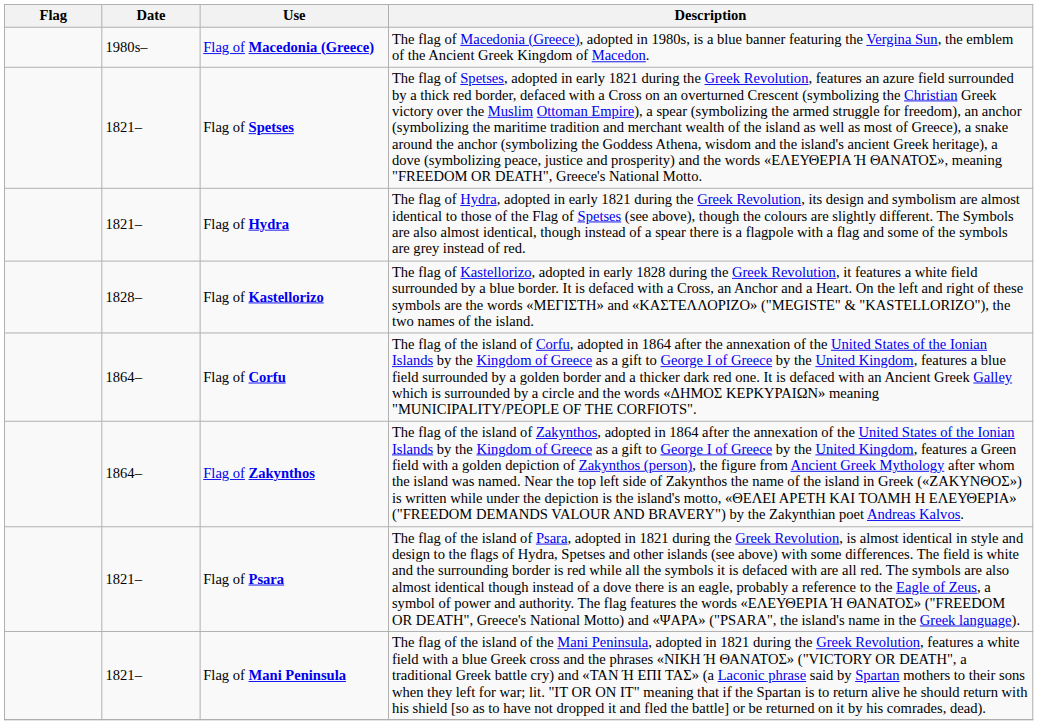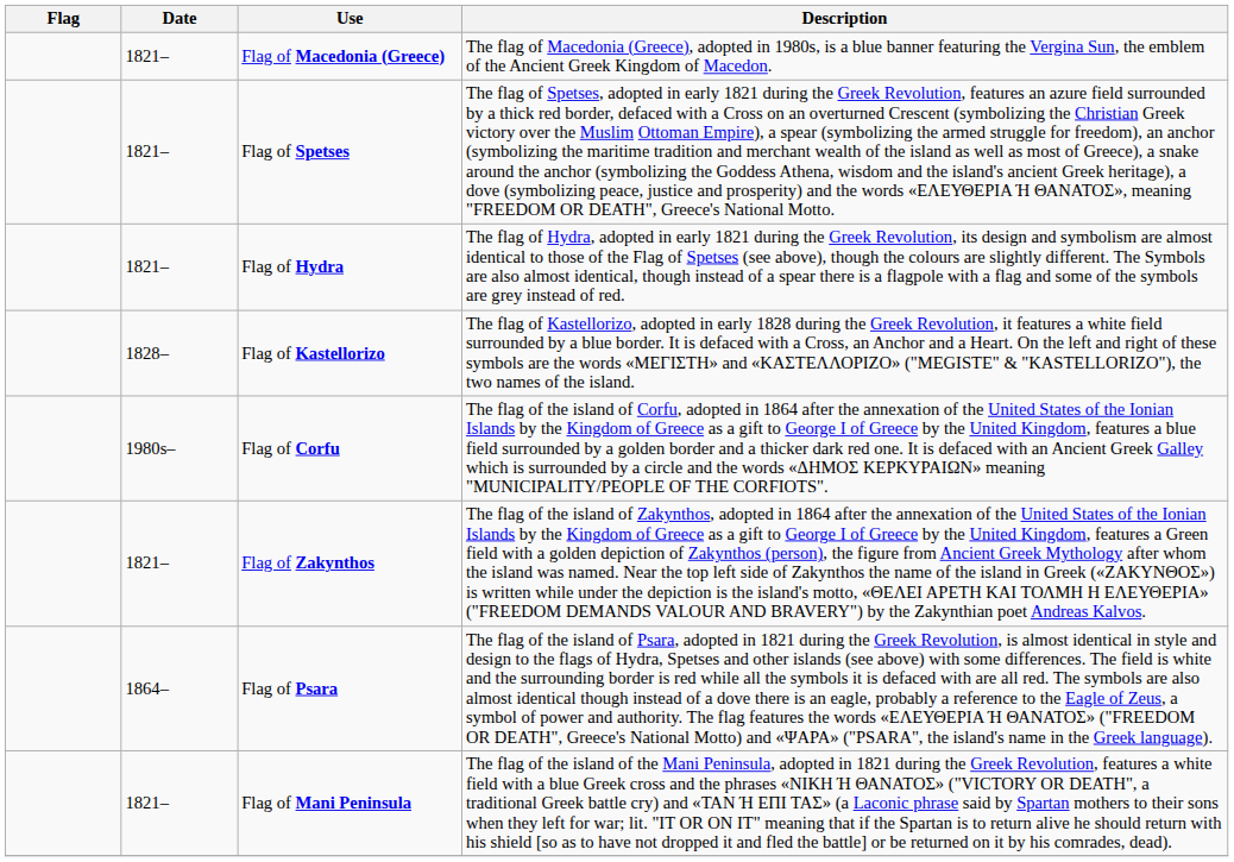 <table class="wikitable sortable">
 <tr>
 <th style="width:100px;">Flag</th>
 <th style="width:100px;">Date</th>
 <th style="width:200px;">Use</th>
 <th style="width:700px;">Description</th>
 </tr>
 <tr>
 <td></td>
-<td>1980s–</td>
+<td>1821–</td>
 <td><a href='#'>Flag of</a> <strong><a href='#'>Macedonia (Greece)</a></strong></td>
 <td>The flag of <a href='#'>Macedonia (Greece)</a>, adopted in 1980s, is a blue banner featuring the <a href='#'>Vergina Sun</a>, the emblem of the Ancient Greek Kingdom of <a href='#'>Macedon</a>.</td>
 </tr>
 <tr>
 <td></td>
 <td>1821–</td>
 <td>Flag of <strong><a href='#'>Spetses</a></strong></td>
 <td>The flag of <a href='#'>Spetses</a>, adopted in early 1821 during the <a href='#'>Greek Revolution</a>, features an azure field surrounded by a thick red border, defaced with a Cross on an overturned Crescent (symbolizing the <a href='#'>Christian</a> Greek victory over the <a href='#'>Muslim</a> <a href='#'>Ottoman Empire</a>), a spear (symbolizing the armed struggle for freedom), an anchor (symbolizing the maritime tradition and merchant wealth of the island as well as most of Greece), a snake around the anchor (symbolizing the Goddess Athena, wisdom and the island's ancient Greek heritage), a dove (symbolizing peace, justice and prosperity) and the words «ΕΛΕΥΘΕΡΙΑ Ή ΘΑΝΑΤΟΣ», meaning "FREEDOM OR DEATH", Greece's National Motto.</td>
 </tr>
 <tr>
 <td></td>
 <td>1821–</td>
 <td>Flag of <strong><a href='#'>Hydra</a></strong></td>
 <td>The flag of <a href='#'>Hydra</a>, adopted in early 1821 during the <a href='#'>Greek Revolution</a>, its design and symbolism are almost identical to those of the Flag of <a href='#'>Spetses</a> (see above), though the colours are slightly different. The Symbols are also almost identical, though instead of a spear there is a flagpole with a flag and some of the symbols are grey instead of red.</td>
 </tr>
 <tr>
 <td></td>
 <td>1828–</td>
 <td>Flag of <strong><a href='#'>Kastellorizo</a></strong></td>
 <td>The flag of <a href='#'>Kastellorizo</a>, adopted in early 1828 during the <a href='#'>Greek Revolution</a>, it features a white field surrounded by a blue border. It is defaced with a Cross, an Anchor and a Heart. On the left and right of these symbols are the words «ΜΕΓΙΣΤΗ» and «ΚΑΣΤΕΛΛΟΡΙΖΟ» ("MEGISTE" & "KASTELLORIZO"), the two names of the island.</td>
 </tr>
 <tr>
 <td></td>
-<td>1864–</td>
+<td>1980s–</td>
 <td>Flag of <strong><a href='#'>Corfu</a></strong></td>
 <td>The flag of the island of <a href='#'>Corfu</a>, adopted in 1864 after the annexation of the <a href='#'>United States of the Ionian Islands</a> by the <a href='#'>Kingdom of Greece</a> as a gift to <a href='#'>George I of Greece</a> by the <a href='#'>United Kingdom</a>, features a blue field surrounded by a golden border and a thicker dark red one. It is defaced with an Ancient Greek <a href='#'>Galley</a> which is surrounded by a circle and the words «ΔΗΜΟΣ ΚΕΡΚΥΡΑΙΩΝ» meaning "MUNICIPALITY/PEOPLE OF THE CORFIOTS".</td>
 </tr>
 <tr>
 <td></td>
-<td>1864–</td>
+<td>1821–</td>
 <td><a href='#'>Flag of</a> <strong><a href='#'>Zakynthos</a></strong></td>
 <td>The flag of the island of <a href='#'>Zakynthos</a>, adopted in 1864 after the annexation of the <a href='#'>United States of the Ionian Islands</a> by the <a href='#'>Kingdom of Greece</a> as a gift to <a href='#'>George I of Greece</a> by the <a href='#'>United Kingdom</a>, features a Green field with a golden depiction of <a href='#'>Zakynthos (person)</a>, the figure from <a href='#'>Ancient Greek Mythology</a> after whom the island was named. Near the top left side of Zakynthos the name of the island in Greek («ΖΑΚΥΝΘΟΣ») is written while under the depiction is the island's motto, «ΘΕΛΕΙ ΑΡΕΤΗ ΚΑΙ ΤΟΛΜΗ Η ΕΛΕΥΘΕΡΙΑ» ("FREEDOM DEMANDS VALOUR AND BRAVERY") by the Zakynthian poet <a href='#'>Andreas Kalvos</a>.</td>
 </tr>
 <tr>
 <td></td>
-<td>1821–</td>
+<td>1864–</td>
 <td>Flag of <strong><a href='#'>Psara</a></strong></td>
 <td>The flag of the island of <a href='#'>Psara</a>, adopted in 1821 during the <a href='#'>Greek Revolution</a>, is almost identical in style and design to the flags of Hydra, Spetses and other islands (see above) with some differences. The field is white and the surrounding border is red while all the symbols it is defaced with are all red. The symbols are also almost identical though instead of a dove there is an eagle, probably a reference to the <a href='#'>Eagle of Zeus</a>, a symbol of power and authority. The flag features the words «ΕΛΕΥΘΕΡΙΑ Ή ΘΑΝΑΤΟΣ» ("FREEDOM OR DEATH", Greece's National Motto) and «ΨΑΡΑ» ("PSARA", the island's name in the <a href='#'>Greek language</a>).</td>
 </tr>
 <tr>
 <td></td>
 <td>1821–</td>
 <td>Flag of <strong><a href='#'>Mani Peninsula</a></strong></td>
 <td>The flag of the island of the <a href='#'>Mani Peninsula</a>, adopted in 1821 during the <a href='#'>Greek Revolution</a>, features a white field with a blue Greek cross and the phrases «ΝΙΚΗ Ή ΘΑΝΑΤΟΣ» ("VICTORY OR DEATH", a traditional Greek battle cry) and «ΤΑΝ Ή ΕΠΙ ΤΑΣ» (a <a href='#'>Laconic phrase</a> said by <a href='#'>Spartan</a> mothers to their sons when they left for war; lit. "IT OR ON IT" meaning that if the Spartan is to return alive he should return with his shield [so as to have not dropped it and fled the battle] or be returned on it by his comrades, dead).</td>
 </tr>
 <tr>
 </tr>
 </table>
